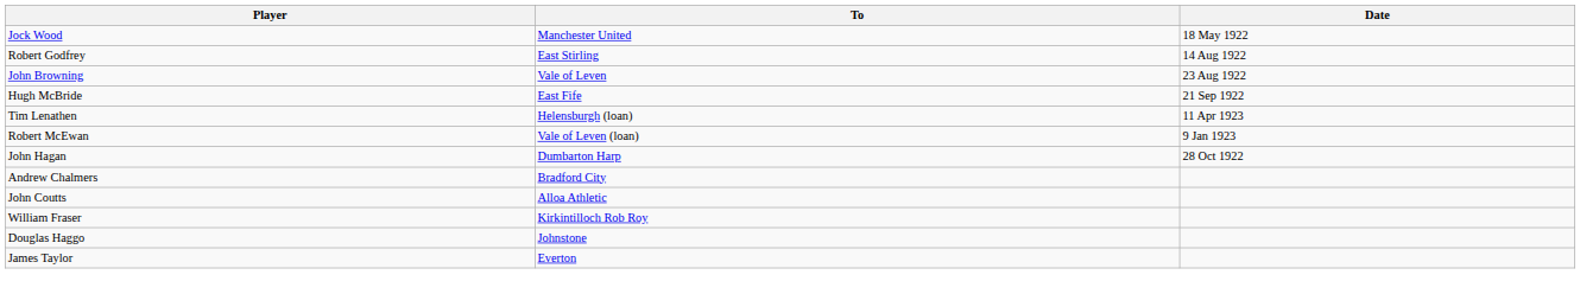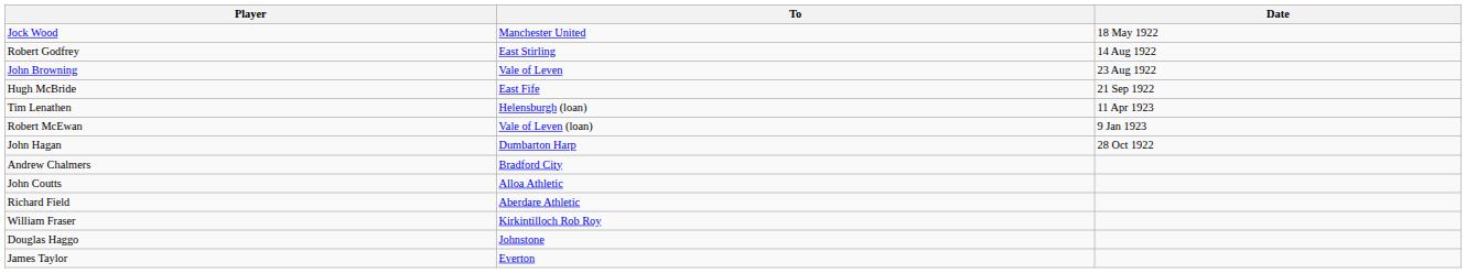 <table class="wikitable" style="text-align:center; font-size:95%;width:98%; text-align:left">
 <tr>
 <th>Player</th>
 <th>To</th>
 <th>Date</th>
 </tr>
 <tr>
 <td> <a href='#'>Jock Wood</a></td>
 <td> <a href='#'>Manchester United</a></td>
 <td>18 May 1922</td>
 </tr>
 <tr>
 <td> Robert Godfrey</td>
 <td> <a href='#'>East Stirling</a></td>
 <td>14 Aug 1922</td>
 </tr>
 <tr>
 <td> <a href='#'>John Browning</a></td>
 <td> <a href='#'>Vale of Leven</a></td>
 <td>23 Aug 1922</td>
 </tr>
 <tr>
 <td> Hugh McBride</td>
 <td> <a href='#'>East Fife</a></td>
 <td>21 Sep 1922</td>
 </tr>
 <tr>
 <td> Tim Lenathen</td>
 <td> <a href='#'>Helensburgh</a> (loan)</td>
 <td>11 Apr 1923</td>
 </tr>
 <tr>
 <td> Robert McEwan</td>
 <td> <a href='#'>Vale of Leven</a> (loan)</td>
 <td>9 Jan 1923</td>
 </tr>
 <tr>
 <td> John Hagan</td>
 <td> <a href='#'>Dumbarton Harp</a></td>
 <td>28 Oct 1922</td>
 </tr>
 <tr>
 <td> Andrew Chalmers</td>
 <td> <a href='#'>Bradford City</a></td>
 <td></td>
 </tr>
 <tr>
 <td> John Coutts</td>
 <td> <a href='#'>Alloa Athletic</a></td>
 <td></td>
 </tr>
 <tr>
+<td> Richard Field</td>
+<td> <a href='#'>Aberdare Athletic</a></td>
+<td></td>
+</tr>
+<tr>
 <td> William Fraser</td>
 <td> <a href='#'>Kirkintilloch Rob Roy</a></td>
 <td></td>
 </tr>
 <tr>
 <td> Douglas Haggo</td>
 <td> <a href='#'>Johnstone</a></td>
 <td></td>
 </tr>
 <tr>
 <td> James Taylor</td>
 <td> <a href='#'>Everton</a></td>
 <td></td>
 </tr>
 </table>
